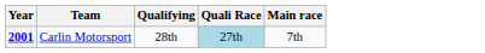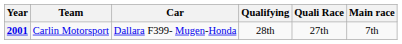 <table class="wikitable" style="text-align:center; font-size:90%">
 <tr>
 <th>Year</th>
 <th>Team</th>
+<th>Car</th>
 <th>Qualifying</th>
 <th>Quali Race</th>
 <th>Main race</th>
 </tr>
 <tr>
 <th><a href='#'>2001</a></th>
 <td align="left"> <a href='#'>Carlin Motorsport</a></td>
+<td align="left"><a href='#'>Dallara</a> F399- <a href='#'>Mugen</a>-<a href='#'>Honda</a></td>
 <td>28th</td>
-<td style="background: lightblue;">27th</td>
+<td>27th</td>
 <td>7th</td>
 </tr>
 </table>
